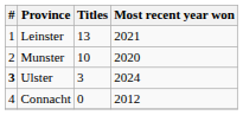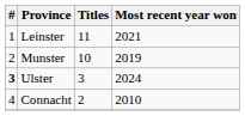 <table class="wikitable">
 <tr>
 <th>#</th>
 <th>Province</th>
 <th>Titles</th>
 <th>Most recent year won</th>
 </tr>
 <tr>
 <td>1</td>
 <td>Leinster</td>
-<td>13</td>
+<td>11</td>
 <td>2021</td>
 </tr>
 <tr>
 <td>2</td>
 <td>Munster</td>
 <td>10</td>
-<td>2020</td>
+<td>2019</td>
 </tr>
 <tr>
 <td><strong>3</strong></td>
 <td>Ulster</td>
 <td>3</td>
 <td>2024</td>
 </tr>
 <tr>
 <td>4</td>
 <td>Connacht</td>
-<td>0</td>
-<td>2012</td>
+<td>2</td>
+<td>2010</td>
 </tr>
 <tr>
 </tr>
 </table>
